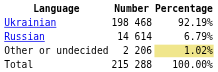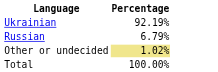 <table class="standard">
 <tr>
 <th>Language</th>
-<th>Number</th>
 <th>Percentage</th>
 </tr>
 <tr>
 <td><a href='#'>Ukrainian</a></td>
-<td align="right">198 468</td>
 <td align="right">92.19%</td>
 </tr>
 <tr>
 <td><a href='#'>Russian</a></td>
-<td align="right">14 614</td>
 <td align="right">6.79%</td>
 </tr>
 <tr>
 <td>Other or undecided</td>
-<td align="right">2 206</td>
 <td align="right" style="background: khaki;">1.02%</td>
 </tr>
 <tr>
 <td>Total</td>
-<td align="right">215 288</td>
 <td align="right">100.00%</td>
 </tr>
 </table>
